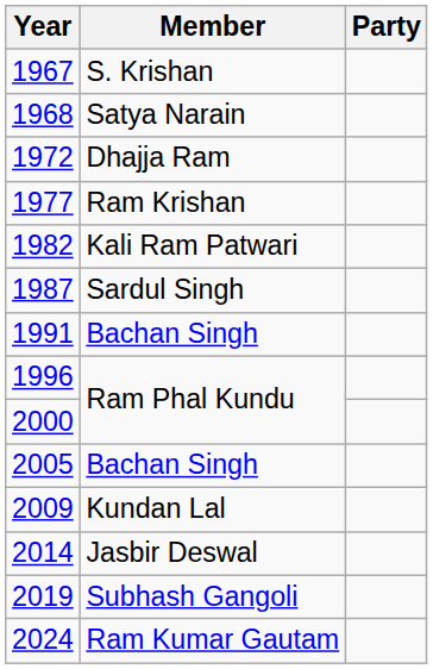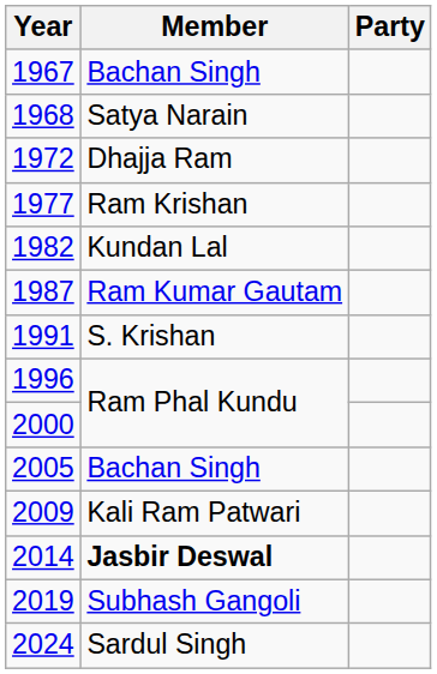 <table class="wikitable">
 <tr>
 <th>Year</th>
 <th>Member</th>
 <th colspan="2">Party</th>
 </tr>
 <tr>
 <td><a href='#'>1967</a></td>
-<td>S. Krishan</td>
+<td><a href='#'>Bachan Singh</a></td>
 <td></td>
 </tr>
 <tr>
 <td><a href='#'>1968</a></td>
 <td>Satya Narain</td>
 <td></td>
 </tr>
 <tr>
 <td><a href='#'>1972</a></td>
 <td>Dhajja Ram</td>
 <td></td>
 </tr>
 <tr>
 <td><a href='#'>1977</a></td>
 <td>Ram Krishan</td>
 <td></td>
 </tr>
 <tr>
 <td><a href='#'>1982</a></td>
-<td>Kali Ram Patwari</td>
+<td>Kundan Lal</td>
 <td></td>
 </tr>
 <tr>
 <td><a href='#'>1987</a></td>
-<td>Sardul Singh</td>
+<td><a href='#'>Ram Kumar Gautam</a></td>
 <td></td>
 </tr>
 <tr>
 <td><a href='#'>1991</a></td>
-<td><a href='#'>Bachan Singh</a></td>
+<td>S. Krishan</td>
 <td></td>
 </tr>
 <tr>
 <td><a href='#'>1996</a></td>
 <td rowspan="2">Ram Phal Kundu</td>
 <td></td>
 </tr>
 <tr>
 <td><a href='#'>2000</a></td>
 <td></td>
 </tr>
 <tr>
 <td><a href='#'>2005</a></td>
 <td><a href='#'>Bachan Singh</a></td>
 <td></td>
 </tr>
 <tr>
 <td><a href='#'>2009</a></td>
-<td>Kundan Lal</td>
+<td>Kali Ram Patwari</td>
 <td></td>
 </tr>
 <tr>
 <td><a href='#'>2014</a></td>
-<td>Jasbir Deswal</td>
+<td><strong>Jasbir Deswal</strong></td>
 <td></td>
 </tr>
 <tr>
 <td><a href='#'>2019</a></td>
 <td><a href='#'>Subhash Gangoli</a></td>
 <td></td>
 </tr>
 <tr>
 <td><a href='#'>2024</a></td>
-<td><a href='#'>Ram Kumar Gautam</a></td>
+<td>Sardul Singh</td>
 <td></td>
 </tr>
 </table>
